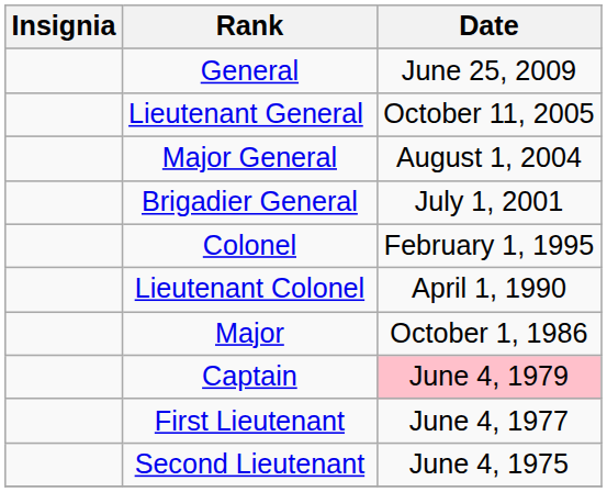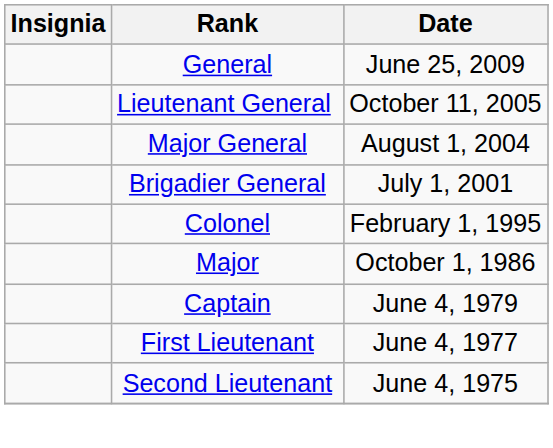 <table class="wikitable">
 <tr>
 <th>Insignia</th>
 <th>Rank</th>
 <th>Date</th>
 </tr>
 <tr style="text-align:center;">
 <td></td>
 <td><a href='#'>General</a></td>
 <td>June 25, 2009</td>
 </tr>
 <tr style="text-align:center;">
 <td></td>
 <td><a href='#'>Lieutenant General</a> </td>
 <td>October 11, 2005</td>
 </tr>
 <tr style="text-align:center;">
 <td></td>
 <td><a href='#'>Major General</a></td>
 <td>August 1, 2004</td>
 </tr>
 <tr style="text-align:center;">
 <td></td>
 <td><a href='#'>Brigadier General</a></td>
 <td>July 1, 2001</td>
 </tr>
 <tr style="text-align:center;">
 <td></td>
 <td><a href='#'>Colonel</a></td>
 <td>February 1, 1995</td>
 </tr>
 <tr style="text-align:center;">
 <td></td>
-<td><a href='#'>Lieutenant Colonel</a></td>
-<td>April 1, 1990</td>
-</tr>
-<tr style="text-align:center;">
-<td></td>
 <td><a href='#'>Major</a></td>
 <td>October 1, 1986</td>
 </tr>
 <tr style="text-align:center;">
 <td></td>
 <td><a href='#'>Captain</a></td>
-<td style="background: pink;">June 4, 1979</td>
+<td>June 4, 1979</td>
 </tr>
 <tr style="text-align:center;">
 <td></td>
 <td><a href='#'>First Lieutenant</a></td>
 <td>June 4, 1977</td>
 </tr>
 <tr style="text-align:center;">
 <td></td>
 <td><a href='#'>Second Lieutenant</a></td>
 <td>June 4, 1975</td>
 </tr>
 <tr>
 </tr>
 </table>
